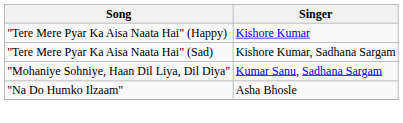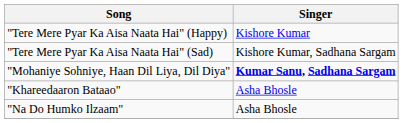 <table class="wikitable">
 <tr>
 <th>Song</th>
 <th>Singer</th>
 </tr>
 <tr>
 <td>"Tere Mere Pyar Ka Aisa Naata Hai" (Happy)</td>
 <td><a href='#'>Kishore Kumar</a></td>
 </tr>
 <tr>
 <td>"Tere Mere Pyar Ka Aisa Naata Hai" (Sad)</td>
 <td>Kishore Kumar, Sadhana Sargam</td>
 </tr>
 <tr>
 <td>"Mohaniye Sohniye, Haan Dil Liya, Dil Diya"</td>
-<td><a href='#'>Kumar Sanu</a>, <a href='#'>Sadhana Sargam</a></td>
+<td><strong><a href='#'>Kumar Sanu</a>, <a href='#'>Sadhana Sargam</a></strong></td>
+</tr>
+<tr>
+<td>"Khareedaaron Bataao"</td>
+<td><a href='#'>Asha Bhosle</a></td>
 </tr>
 <tr>
 <td>"Na Do Humko Ilzaam"</td>
 <td>Asha Bhosle</td>
 </tr>
 <tr>
 </tr>
 </table>
